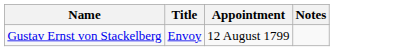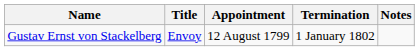 <table class="wikitable">
 <tr valign="middle">
 <th>Name</th>
 <th>Title</th>
 <th>Appointment</th>
+<th>Termination</th>
 <th>Notes</th>
 </tr>
 <tr>
 <td><a href='#'>Gustav Ernst von Stackelberg</a></td>
 <td><a href='#'>Envoy</a></td>
 <td>12 August 1799</td>
+<td>1 January 1802</td>
 <td></td>
 </tr>
 </table>
